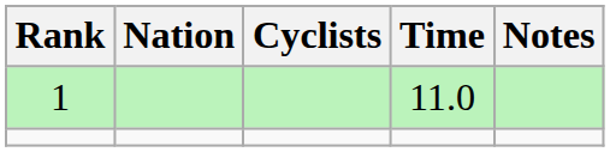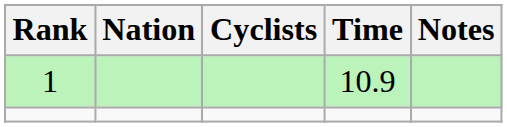 <table class="wikitable sortable" style="text-align:center">
 <tr>
 <th>Rank</th>
 <th>Nation</th>
 <th>Cyclists</th>
 <th>Time</th>
 <th>Notes</th>
 </tr>
 <tr bgcolor=bbf3bb>
 <td>1</td>
 <td align=left></td>
 <td align=left></td>
-<td>11.0</td>
+<td>10.9</td>
 <td></td>
 </tr>
 <tr>
 <td></td>
 <td align=left></td>
 <td align=left></td>
 <td></td>
 <td></td>
 </tr>
 </table>
